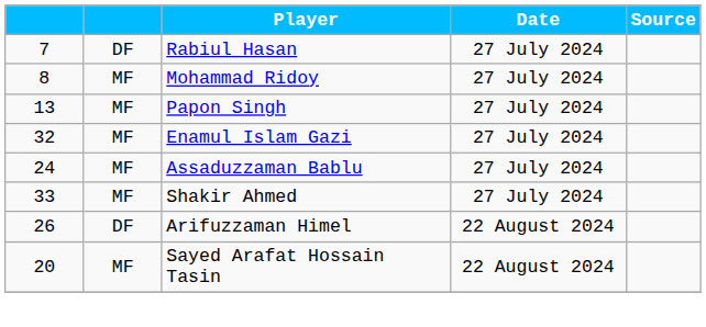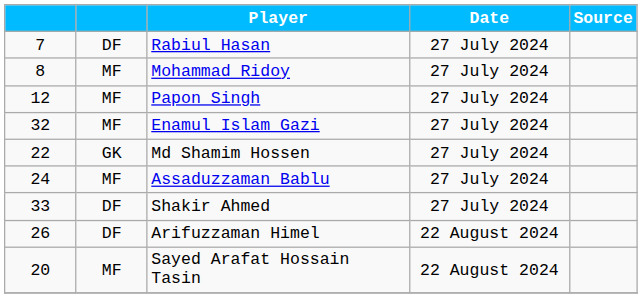 <table class="wikitable plainrowheaders sortable" style="text-align:center">
 <tr>
 <th style="background:#00bbff; color:white; width:50px;"></th>
 <th style="background:#00bbff; color:white; width:50px;"></th>
 <th style="background:#00bbff; color:white; width:200px;">Player</th>
 <th style="background:#00bbff; color:white; width:120px;">Date</th>
 <th style="background:#00bbff; color:white; width:25px;">Source</th>
 </tr>
 <tr>
 <td align="center">7</td>
 <td align="center">DF</td>
 <td align="left"><a href='#'>Rabiul Hasan</a></td>
 <td align="center">27 July 2024</td>
 <td></td>
 </tr>
 <tr>
 <td align="center">8</td>
 <td align="center">MF</td>
 <td align="left"><a href='#'>Mohammad Ridoy</a></td>
 <td align="center">27 July 2024</td>
 <td></td>
 </tr>
 <tr>
-<td align="center">13</td>
+<td align="center">12</td>
 <td align="center">MF</td>
 <td align="left"><a href='#'>Papon Singh</a></td>
 <td align="center">27 July 2024</td>
 <td></td>
 </tr>
 <tr>
 <td align="center">32</td>
 <td align="center">MF</td>
 <td align="left"><a href='#'>Enamul Islam Gazi</a></td>
 <td align="center">27 July 2024</td>
 <td></td>
 </tr>
 <tr>
+<td align="center">22</td>
+<td align="center">GK</td>
+<td align="left">Md Shamim Hossen</td>
+<td align="center">27 July 2024</td>
+<td></td>
+</tr>
+<tr>
 <td align="center">24</td>
 <td align="center">MF</td>
 <td align="left"><a href='#'>Assaduzzaman Bablu</a></td>
 <td align="center">27 July 2024</td>
 <td></td>
 </tr>
 <tr>
 <td align="center">33</td>
-<td align="center">MF</td>
+<td align="center">DF</td>
 <td align="left">Shakir Ahmed</td>
 <td align="center">27 July 2024</td>
 <td></td>
 </tr>
 <tr>
 <td align="center">26</td>
 <td align="center">DF</td>
 <td align="left">Arifuzzaman Himel</td>
 <td align="center">22 August 2024</td>
 <td></td>
 </tr>
 <tr>
 <td align="center">20</td>
 <td align="center">MF</td>
 <td align="left">Sayed Arafat Hossain Tasin</td>
 <td align="center">22 August 2024</td>
 <td></td>
 </tr>
 <tr>
 </tr>
 </table>
